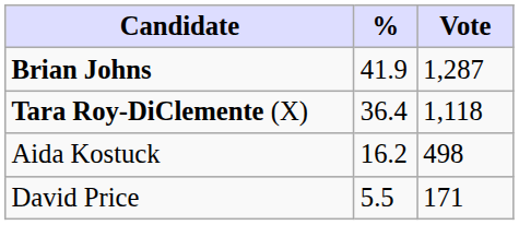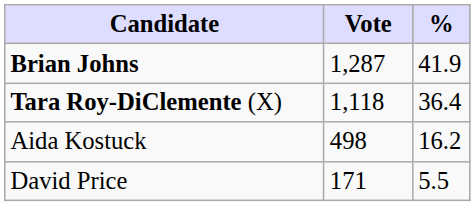 <table class="wikitable">
 <tr>
 <th style="background:#ddf; width:200px;">Candidate</th>
+<th style="background:#ddf; width:50px;">Vote</th>
 <th style="background:#ddf; width:30px;">%</th>
-<th style="background:#ddf; width:50px;">Vote</th>
 </tr>
 <tr>
 <td><strong>Brian Johns</strong></td>
+<td>1,287</td>
 <td>41.9</td>
-<td>1,287</td>
 </tr>
 <tr>
 <td><strong>Tara Roy-DiClemente</strong> (X)</td>
+<td>1,118</td>
 <td>36.4</td>
-<td>1,118</td>
 </tr>
 <tr>
 <td>Aida Kostuck</td>
+<td>498</td>
 <td>16.2</td>
-<td>498</td>
 </tr>
 <tr>
 <td>David Price</td>
+<td>171</td>
 <td>5.5</td>
-<td>171</td>
 </tr>
 </table>
